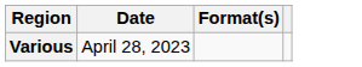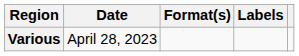 <table class="wikitable plainrowheaders">
 <tr>
 <th scope="col">Region</th>
 <th scope="col">Date</th>
 <th scope="col">Format(s)</th>
+<th scope="col">Labels</th>
 <th scope="col"></th>
 </tr>
 <tr>
 <th scope="row">Various</th>
 <td>April 28, 2023</td>
 <td></td>
+<td></td>
 <td style="text-align: center;"></td>
 </tr>
 </table>
